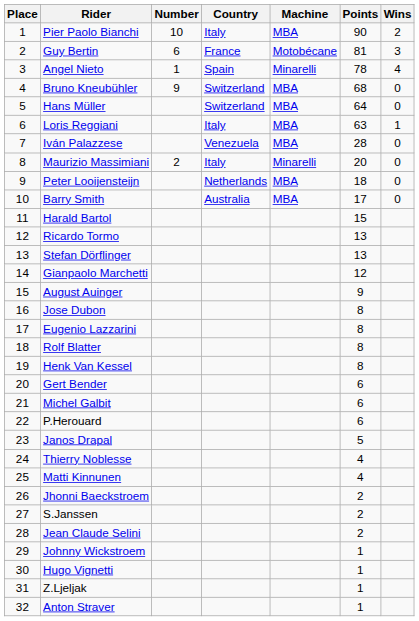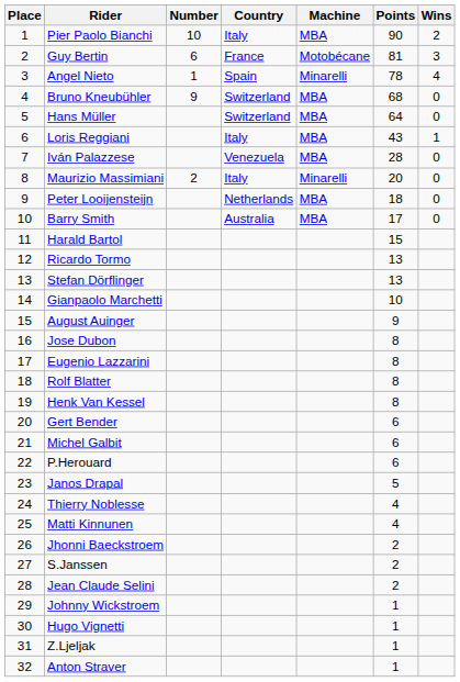 <table class="wikitable" style="font-size: 95%;">
 <tr>
 <th>Place</th>
 <th>Rider</th>
 <th>Number</th>
 <th>Country</th>
 <th>Machine</th>
 <th>Points</th>
 <th>Wins</th>
 </tr>
 <tr>
 <td style="text-align:center;">1</td>
 <td> <a href='#'>Pier Paolo Bianchi</a></td>
 <td style="text-align:center;">10</td>
 <td><a href='#'>Italy</a></td>
 <td><a href='#'>MBA</a></td>
 <td style="text-align:center;">90</td>
 <td style="text-align:center;">2</td>
 </tr>
 <tr>
 <td style="text-align:center;">2</td>
 <td> <a href='#'>Guy Bertin</a></td>
 <td style="text-align:center;">6</td>
 <td><a href='#'>France</a></td>
 <td><a href='#'>Motobécane</a></td>
 <td style="text-align:center;">81</td>
 <td style="text-align:center;">3</td>
 </tr>
 <tr>
 <td style="text-align:center;">3</td>
 <td> <a href='#'>Angel Nieto</a></td>
 <td style="text-align:center;">1</td>
 <td><a href='#'>Spain</a></td>
 <td><a href='#'>Minarelli</a></td>
 <td style="text-align:center;">78</td>
 <td style="text-align:center;">4</td>
 </tr>
 <tr>
 <td style="text-align:center;">4</td>
 <td> <a href='#'>Bruno Kneubühler</a></td>
 <td style="text-align:center;">9</td>
 <td><a href='#'>Switzerland</a></td>
 <td><a href='#'>MBA</a></td>
 <td style="text-align:center;">68</td>
 <td style="text-align:center;">0</td>
 </tr>
 <tr>
 <td style="text-align:center;">5</td>
 <td> <a href='#'>Hans Müller</a></td>
 <td></td>
 <td><a href='#'>Switzerland</a></td>
 <td><a href='#'>MBA</a></td>
 <td style="text-align:center;">64</td>
 <td style="text-align:center;">0</td>
 </tr>
 <tr>
 <td style="text-align:center;">6</td>
 <td> <a href='#'>Loris Reggiani</a></td>
 <td></td>
 <td><a href='#'>Italy</a></td>
 <td><a href='#'>MBA</a></td>
-<td style="text-align:center;">63</td>
+<td style="text-align:center;">43</td>
 <td style="text-align:center;">1</td>
 </tr>
 <tr>
 <td style="text-align:center;">7</td>
 <td> <a href='#'>Iván Palazzese</a></td>
 <td></td>
 <td><a href='#'>Venezuela</a></td>
 <td><a href='#'>MBA</a></td>
 <td style="text-align:center;">28</td>
 <td style="text-align:center;">0</td>
 </tr>
 <tr>
 <td style="text-align:center;">8</td>
 <td> <a href='#'>Maurizio Massimiani</a></td>
 <td style="text-align:center;">2</td>
 <td><a href='#'>Italy</a></td>
 <td><a href='#'>Minarelli</a></td>
 <td style="text-align:center;">20</td>
 <td style="text-align:center;">0</td>
 </tr>
 <tr>
 <td style="text-align:center;">9</td>
 <td> <a href='#'>Peter Looijensteijn</a></td>
 <td></td>
 <td><a href='#'>Netherlands</a></td>
 <td><a href='#'>MBA</a></td>
 <td style="text-align:center;">18</td>
 <td style="text-align:center;">0</td>
 </tr>
 <tr>
 <td style="text-align:center;">10</td>
 <td> <a href='#'>Barry Smith</a></td>
 <td></td>
 <td><a href='#'>Australia</a></td>
 <td><a href='#'>MBA</a></td>
 <td style="text-align:center;">17</td>
 <td style="text-align:center;">0</td>
 </tr>
 <tr>
 <td style="text-align:center;">11</td>
 <td><a href='#'>Harald Bartol</a></td>
 <td style="text-align:center;"></td>
 <td></td>
 <td></td>
 <td style="text-align:center;">15</td>
 <td style="text-align:center;"></td>
 </tr>
 <tr>
 <td style="text-align:center;">12</td>
 <td><a href='#'>Ricardo Tormo</a></td>
 <td style="text-align:center;"></td>
 <td></td>
 <td></td>
 <td style="text-align:center;">13</td>
 <td style="text-align:center;"></td>
 </tr>
 <tr>
 <td style="text-align:center;">13</td>
 <td><a href='#'>Stefan Dörflinger</a></td>
 <td style="text-align:center;"></td>
 <td></td>
 <td></td>
 <td style="text-align:center;">13</td>
 <td style="text-align:center;"></td>
 </tr>
 <tr>
 <td style="text-align:center;">14</td>
 <td><a href='#'>Gianpaolo Marchetti</a></td>
 <td style="text-align:center;"></td>
 <td></td>
 <td></td>
-<td style="text-align:center;">12</td>
+<td style="text-align:center;">10</td>
 <td style="text-align:center;"></td>
 </tr>
 <tr>
 <td style="text-align:center;">15</td>
 <td><a href='#'>August Auinger</a></td>
 <td style="text-align:center;"></td>
 <td></td>
 <td></td>
 <td style="text-align:center;">9</td>
 <td style="text-align:center;"></td>
 </tr>
 <tr>
 <td style="text-align:center;">16</td>
 <td><a href='#'>Jose Dubon</a></td>
 <td style="text-align:center;"></td>
 <td></td>
 <td></td>
 <td style="text-align:center;">8</td>
 <td style="text-align:center;"></td>
 </tr>
 <tr>
 <td style="text-align:center;">17</td>
 <td><a href='#'>Eugenio Lazzarini</a></td>
 <td style="text-align:center;"></td>
 <td></td>
 <td></td>
 <td style="text-align:center;">8</td>
 <td style="text-align:center;"></td>
 </tr>
 <tr>
 <td style="text-align:center;">18</td>
 <td><a href='#'>Rolf Blatter</a></td>
 <td style="text-align:center;"></td>
 <td></td>
 <td></td>
 <td style="text-align:center;">8</td>
 <td style="text-align:center;"></td>
 </tr>
 <tr>
 <td style="text-align:center;">19</td>
 <td><a href='#'>Henk Van Kessel</a></td>
 <td style="text-align:center;"></td>
 <td></td>
 <td></td>
 <td style="text-align:center;">8</td>
 <td style="text-align:center;"></td>
 </tr>
 <tr>
 <td style="text-align:center;">20</td>
 <td><a href='#'>Gert Bender</a></td>
 <td style="text-align:center;"></td>
 <td></td>
 <td></td>
 <td style="text-align:center;">6</td>
 <td style="text-align:center;"></td>
 </tr>
 <tr>
 <td style="text-align:center;">21</td>
 <td><a href='#'>Michel Galbit</a></td>
 <td style="text-align:center;"></td>
 <td></td>
 <td></td>
 <td style="text-align:center;">6</td>
 <td style="text-align:center;"></td>
 </tr>
 <tr>
 <td style="text-align:center;">22</td>
 <td>P.Herouard</td>
 <td style="text-align:center;"></td>
 <td></td>
 <td></td>
 <td style="text-align:center;">6</td>
 <td style="text-align:center;"></td>
 </tr>
 <tr>
 <td style="text-align:center;">23</td>
 <td><a href='#'>Janos Drapal</a></td>
 <td style="text-align:center;"></td>
 <td></td>
 <td></td>
 <td style="text-align:center;">5</td>
 <td style="text-align:center;"></td>
 </tr>
 <tr>
 <td style="text-align:center;">24</td>
 <td><a href='#'>Thierry Noblesse</a></td>
 <td style="text-align:center;"></td>
 <td></td>
 <td></td>
 <td style="text-align:center;">4</td>
 <td style="text-align:center;"></td>
 </tr>
 <tr>
 <td style="text-align:center;">25</td>
 <td><a href='#'>Matti Kinnunen</a></td>
 <td style="text-align:center;"></td>
 <td></td>
 <td></td>
 <td style="text-align:center;">4</td>
 <td style="text-align:center;"></td>
 </tr>
 <tr>
 <td style="text-align:center;">26</td>
 <td><a href='#'>Jhonni Baeckstroem</a></td>
 <td style="text-align:center;"></td>
 <td></td>
 <td></td>
 <td style="text-align:center;">2</td>
 <td style="text-align:center;"></td>
 </tr>
 <tr>
 <td style="text-align:center;">27</td>
 <td>S.Janssen</td>
 <td style="text-align:center;"></td>
 <td></td>
 <td></td>
 <td style="text-align:center;">2</td>
 <td style="text-align:center;"></td>
 </tr>
 <tr>
 <td style="text-align:center;">28</td>
 <td><a href='#'>Jean Claude Selini</a></td>
 <td style="text-align:center;"></td>
 <td></td>
 <td></td>
 <td style="text-align:center;">2</td>
 <td style="text-align:center;"></td>
 </tr>
 <tr>
 <td style="text-align:center;">29</td>
 <td><a href='#'>Johnny Wickstroem</a></td>
 <td style="text-align:center;"></td>
 <td></td>
 <td></td>
 <td style="text-align:center;">1</td>
 <td style="text-align:center;"></td>
 </tr>
 <tr>
 <td style="text-align:center;">30</td>
 <td><a href='#'>Hugo Vignetti</a></td>
 <td style="text-align:center;"></td>
 <td></td>
 <td></td>
 <td style="text-align:center;">1</td>
 <td style="text-align:center;"></td>
 </tr>
 <tr>
 <td style="text-align:center;">31</td>
 <td>Z.Ljeljak</td>
 <td style="text-align:center;"></td>
 <td></td>
 <td></td>
 <td style="text-align:center;">1</td>
 <td style="text-align:center;"></td>
 </tr>
 <tr>
 <td style="text-align:center;">32</td>
 <td><a href='#'>Anton Straver</a></td>
 <td style="text-align:center;"></td>
 <td></td>
 <td></td>
 <td style="text-align:center;">1</td>
 <td style="text-align:center;"></td>
 </tr>
 </table>
